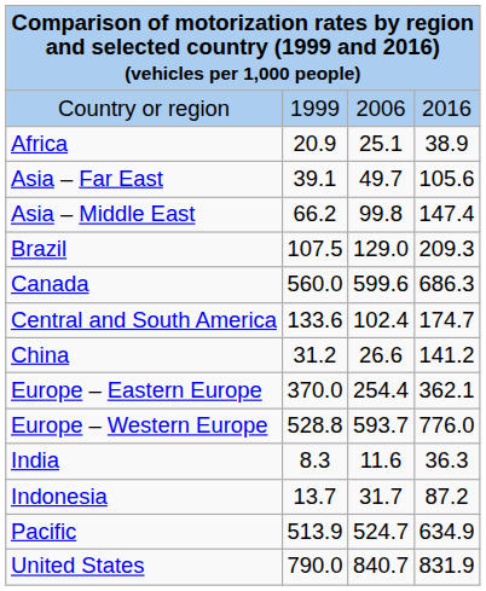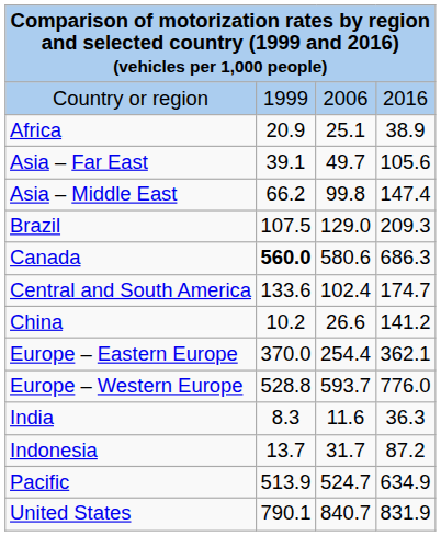 <table class="wikitable" style="margin: 1em auto 1em auto">
 <tr>
 <th colspan="4" align=center style="background-color: #abcdef;">Comparison of motorization rates by region<br>and selected country (1999 and 2016)<br><small>(vehicles per 1,000 people)</small></th>
 </tr>
 <tr align=center>
 <td bgcolor="#abcdef">Country or region</td>
 <td bgcolor="#abcdef">1999</td>
 <td bgcolor="#abcdef">2006</td>
 <td bgcolor="#abcdef">2016</td>
 </tr>
 <tr align=center>
 <td align=left><a href='#'>Africa</a></td>
 <td>20.9</td>
 <td>25.1</td>
 <td>38.9</td>
 </tr>
 <tr align=center>
 <td align=left><a href='#'>Asia</a> – <a href='#'>Far East</a></td>
 <td>39.1</td>
 <td>49.7</td>
 <td>105.6</td>
 </tr>
 <tr align=center>
 <td align=left><a href='#'>Asia</a> – <a href='#'>Middle East</a></td>
 <td>66.2</td>
 <td>99.8</td>
 <td>147.4</td>
 </tr>
 <tr align=center>
 <td align=left><a href='#'>Brazil</a></td>
 <td>107.5</td>
 <td>129.0</td>
 <td>209.3</td>
 </tr>
 <tr align=center>
 <td align=left><a href='#'>Canada</a></td>
-<td>560.0</td>
-<td>599.6</td>
+<td><strong>560.0</strong></td>
+<td>580.6</td>
 <td>686.3</td>
 </tr>
 <tr align=center>
 <td align=left><a href='#'>Central and South America</a></td>
 <td>133.6</td>
 <td>102.4</td>
 <td>174.7</td>
 </tr>
 <tr align=center>
 <td align=left><a href='#'>China</a></td>
-<td>31.2</td>
+<td>10.2</td>
 <td>26.6</td>
 <td>141.2</td>
 </tr>
 <tr align=center>
 <td align=left><a href='#'>Europe</a> – <a href='#'>Eastern Europe</a></td>
 <td>370.0</td>
 <td>254.4</td>
 <td>362.1</td>
 </tr>
 <tr align=center>
 <td align=left><a href='#'>Europe</a> – <a href='#'>Western Europe</a></td>
 <td>528.8</td>
 <td>593.7</td>
 <td>776.0</td>
 </tr>
 <tr align=center>
 <td align=left><a href='#'>India</a></td>
 <td>8.3</td>
 <td>11.6</td>
 <td>36.3</td>
 </tr>
 <tr align=center>
 <td align=left><a href='#'>Indonesia</a></td>
 <td>13.7</td>
 <td>31.7</td>
 <td>87.2</td>
 </tr>
 <tr align=center>
 <td align=left><a href='#'>Pacific</a></td>
 <td>513.9</td>
 <td>524.7</td>
 <td>634.9</td>
 </tr>
 <tr align=center>
 <td align=left><a href='#'>United States</a></td>
-<td>790.0</td>
+<td>790.1</td>
 <td>840.7</td>
 <td>831.9</td>
 </tr>
 </table>
